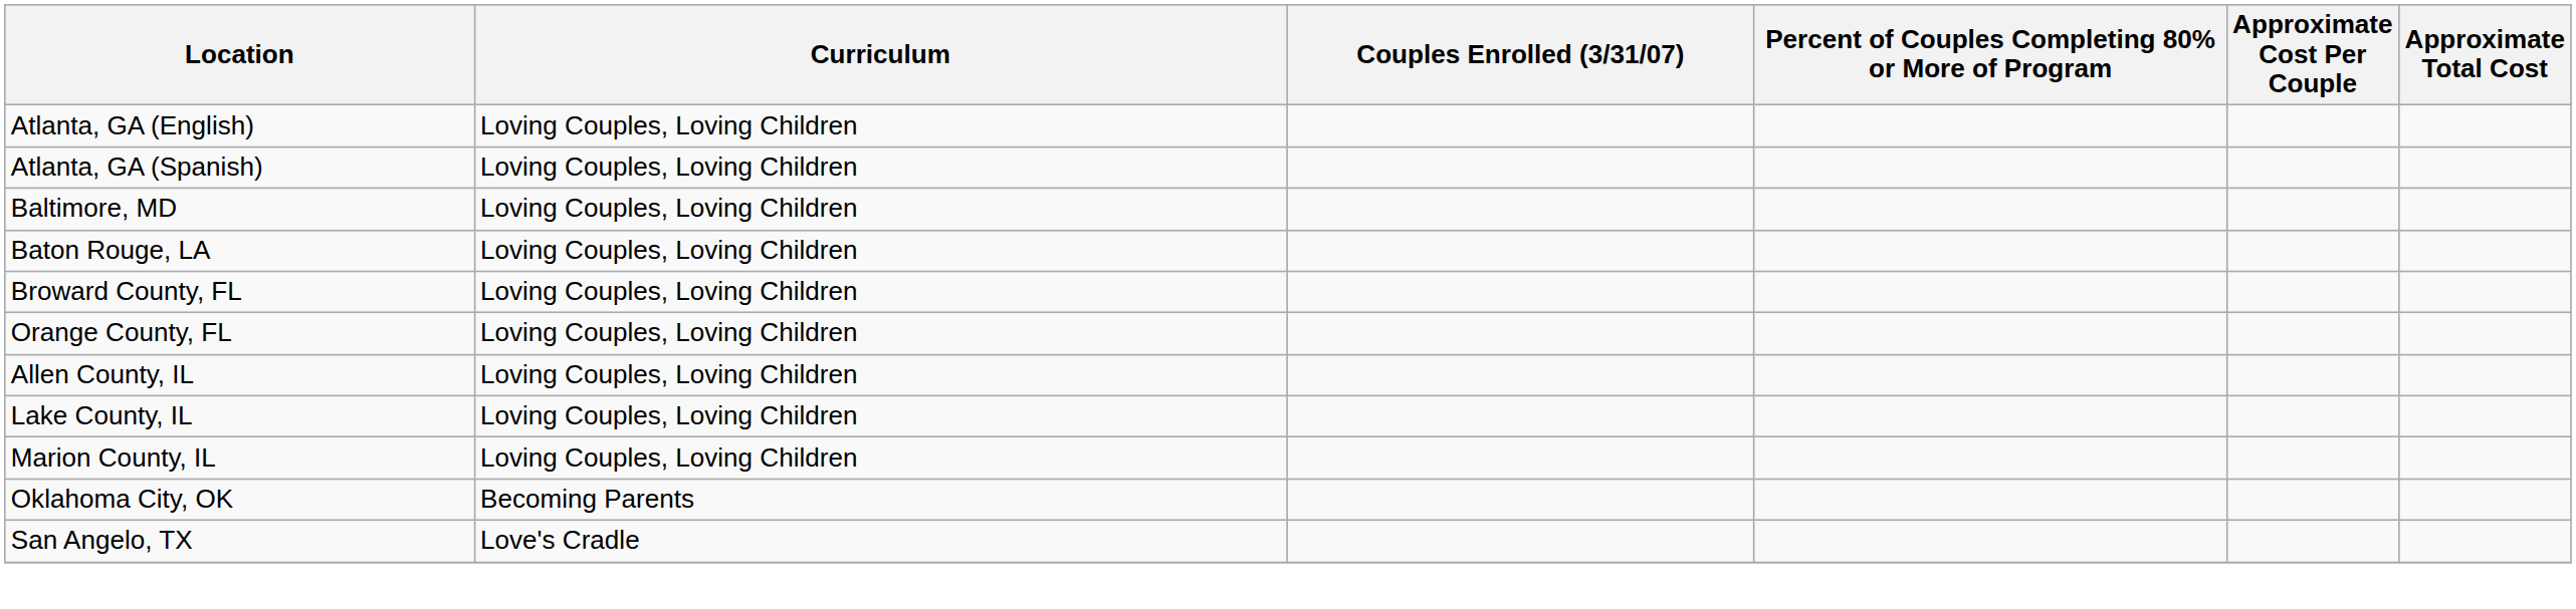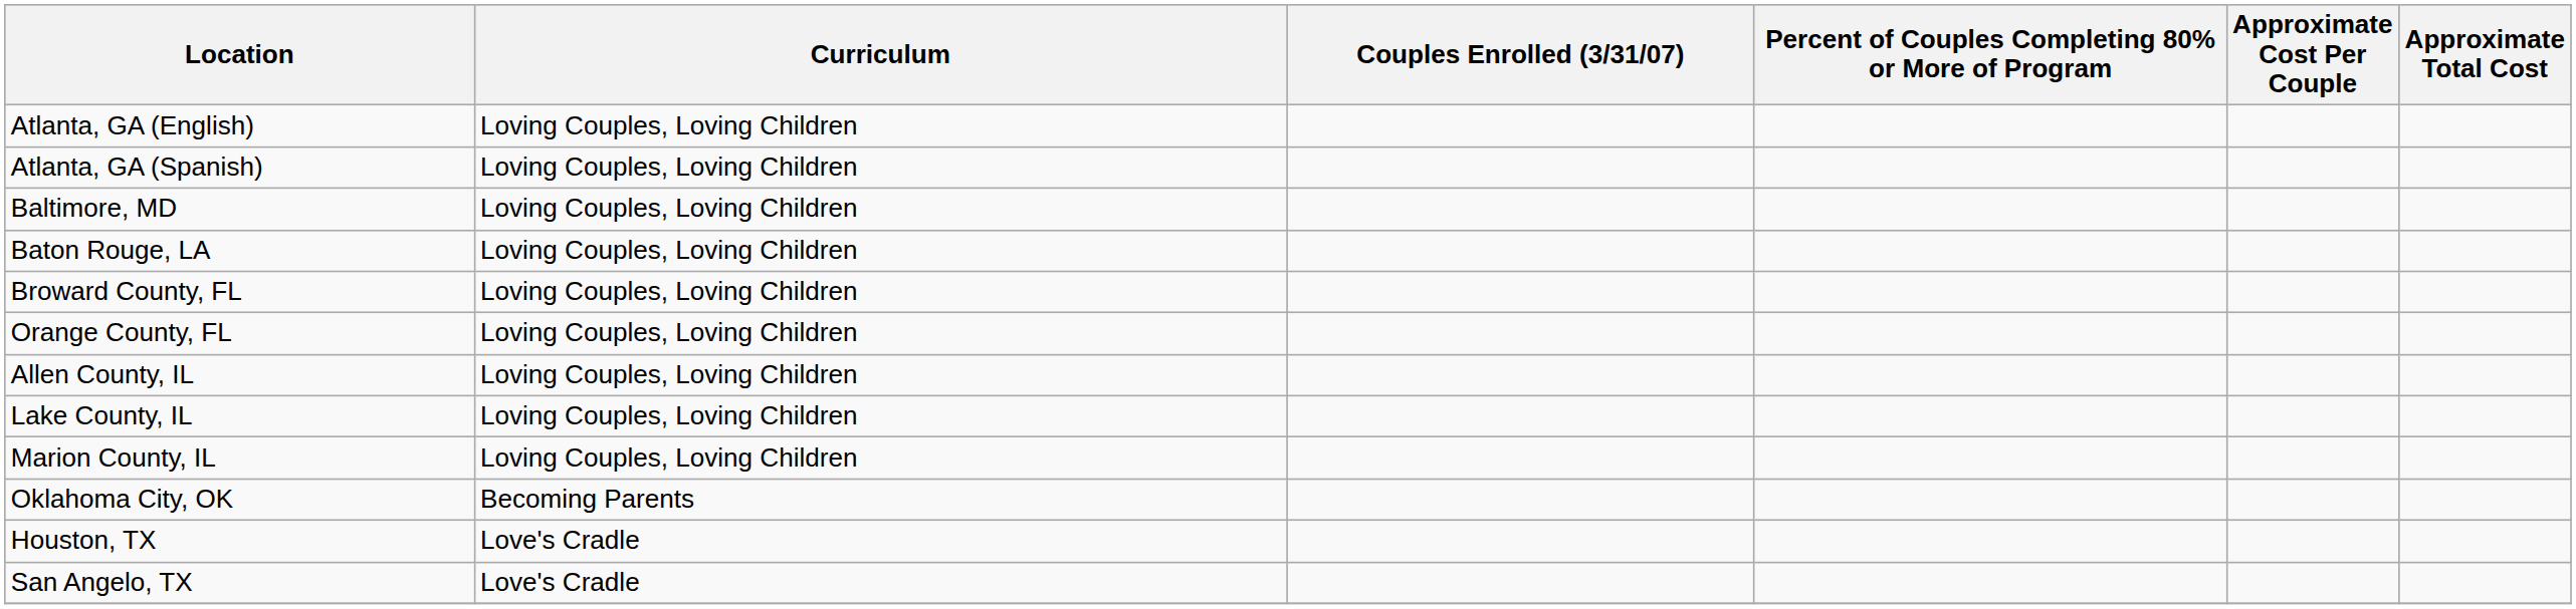 <table class="wikitable sortable">
 <tr>
 <th width="20%" align="center">Location</th>
 <th width="35%">Curriculum</th>
 <th width="20%" align="center">Couples Enrolled (3/31/07)</th>
 <th width="20%" align="center">Percent of Couples Completing 80% or More of Program</th>
 <th width="20%" align="center">Approximate Cost Per Couple</th>
 <th width="20%" align="center">Approximate Total Cost</th>
 </tr>
 <tr>
 <td>Atlanta, GA (English)</td>
 <td>Loving Couples, Loving Children</td>
 <td></td>
 <td></td>
 <td></td>
 <td></td>
 </tr>
 <tr>
 <td>Atlanta, GA (Spanish)</td>
 <td>Loving Couples, Loving Children</td>
 <td></td>
 <td></td>
 <td></td>
 <td></td>
 </tr>
 <tr>
 <td>Baltimore, MD</td>
 <td>Loving Couples, Loving Children</td>
 <td></td>
 <td></td>
 <td></td>
 <td></td>
 </tr>
 <tr>
 <td>Baton Rouge, LA</td>
 <td>Loving Couples, Loving Children</td>
 <td></td>
 <td></td>
 <td></td>
 <td></td>
 </tr>
 <tr>
 <td>Broward County, FL</td>
 <td>Loving Couples, Loving Children</td>
 <td></td>
 <td></td>
 <td></td>
 <td></td>
 </tr>
 <tr>
 <td>Orange County, FL</td>
 <td>Loving Couples, Loving Children</td>
 <td></td>
 <td></td>
 <td></td>
 <td></td>
 </tr>
 <tr>
 <td>Allen County, IL</td>
 <td>Loving Couples, Loving Children</td>
 <td></td>
 <td></td>
 <td></td>
 <td></td>
 </tr>
 <tr>
 <td>Lake County, IL</td>
 <td>Loving Couples, Loving Children</td>
 <td></td>
 <td></td>
 <td></td>
 <td></td>
 </tr>
 <tr>
 <td>Marion County, IL</td>
 <td>Loving Couples, Loving Children</td>
 <td></td>
 <td></td>
 <td></td>
 <td></td>
 </tr>
 <tr>
 <td>Oklahoma City, OK</td>
 <td>Becoming Parents</td>
 <td></td>
 <td></td>
 <td></td>
 <td></td>
 </tr>
 <tr>
+<td>Houston, TX</td>
+<td>Love's Cradle</td>
+<td></td>
+<td></td>
+<td></td>
+<td></td>
+</tr>
+<tr>
 <td>San Angelo, TX</td>
 <td>Love's Cradle</td>
 <td></td>
 <td></td>
 <td></td>
 <td></td>
 </tr>
 <tr>
 </tr>
 </table>
